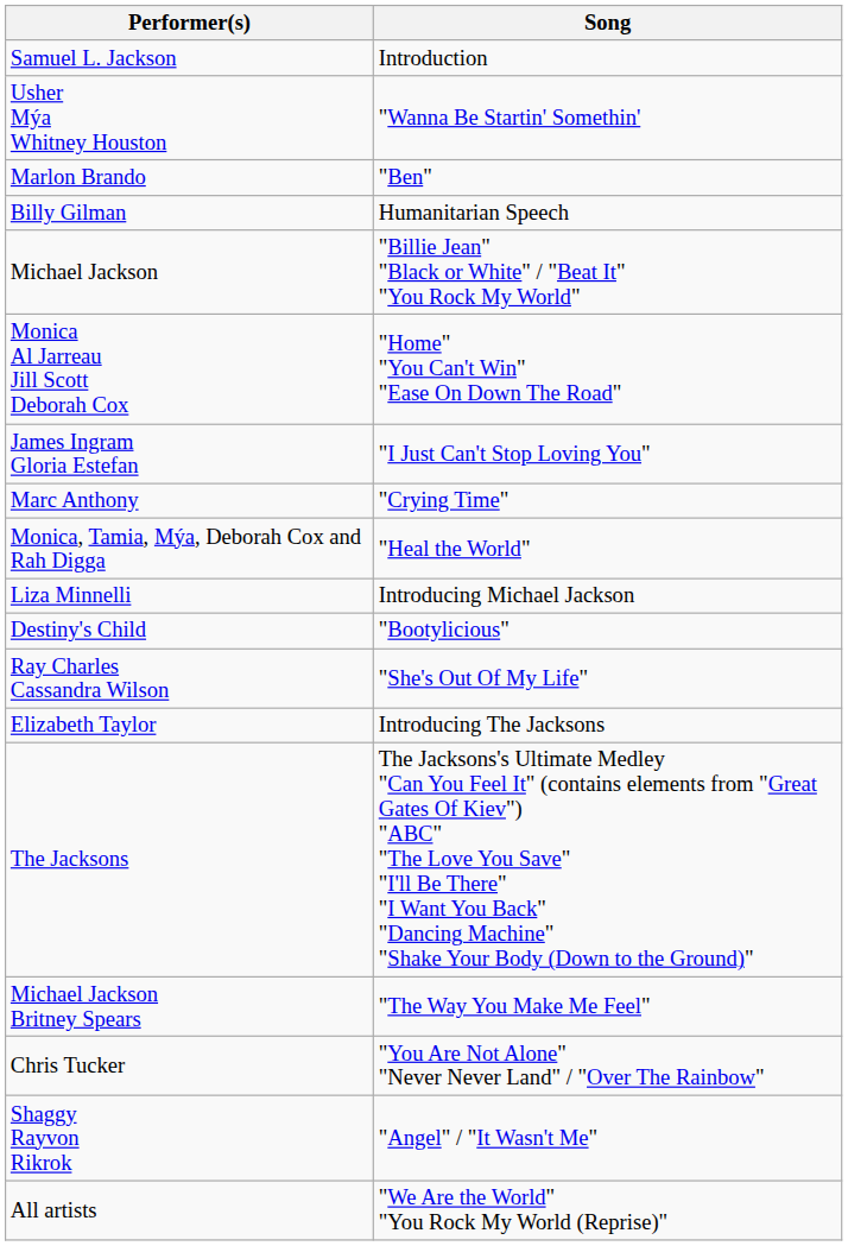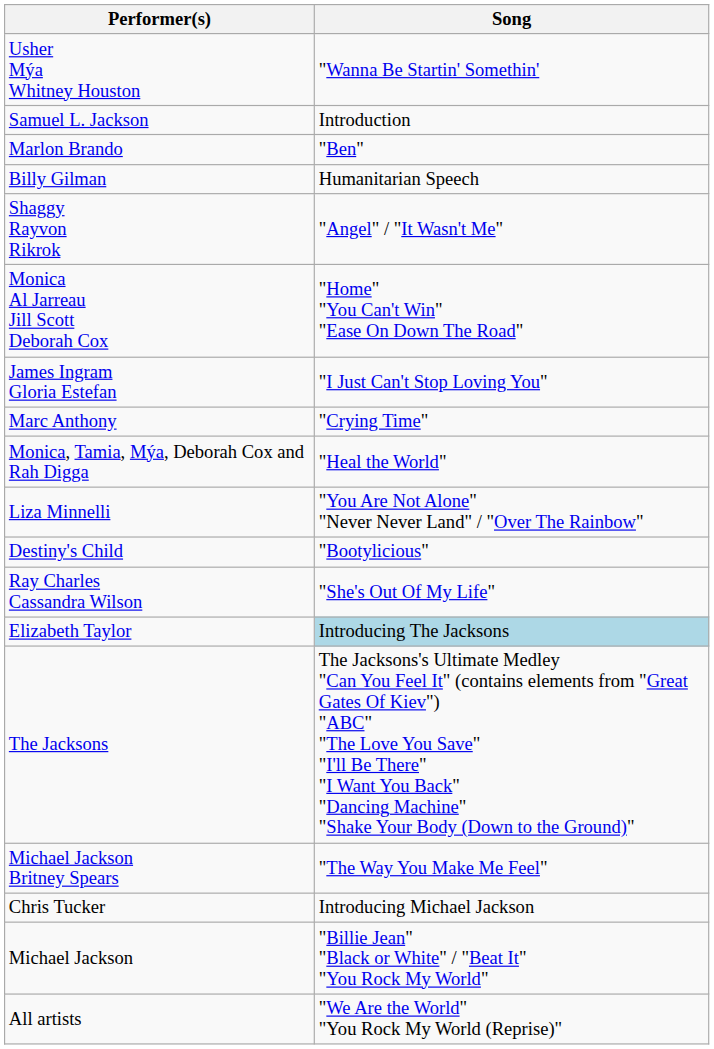 <table class="wikitable">
 <tr>
 <th>Performer(s)</th>
 <th>Song</th>
 </tr>
 <tr>
+<td><a href='#'>Usher</a><br><a href='#'>Mýa</a><br><a href='#'>Whitney Houston</a></td>
+<td>"<a href='#'>Wanna Be Startin' Somethin'</a></td>
+</tr>
+<tr>
 <td><a href='#'>Samuel L. Jackson</a></td>
 <td>Introduction</td>
-</tr>
-<tr>
-<td><a href='#'>Usher</a><br><a href='#'>Mýa</a><br><a href='#'>Whitney Houston</a></td>
-<td>"<a href='#'>Wanna Be Startin' Somethin'</a></td>
 </tr>
 <tr>
 <td><a href='#'>Marlon Brando</a></td>
 <td>"<a href='#'>Ben</a>"</td>
 </tr>
 <tr>
 <td><a href='#'>Billy Gilman</a></td>
 <td>Humanitarian Speech</td>
 </tr>
 <tr>
-<td>Michael Jackson</td>
-<td>"<a href='#'>Billie Jean</a>"<br>"<a href='#'>Black or White</a>" / "<a href='#'>Beat It</a>" <br>"<a href='#'>You Rock My World</a>"</td>
+<td><a href='#'>Shaggy</a><br><a href='#'>Rayvon</a><br><a href='#'>Rikrok</a></td>
+<td>"<a href='#'>Angel</a>" / "<a href='#'>It Wasn't Me</a>"</td>
 </tr>
 <tr>
 <td><a href='#'>Monica</a><br><a href='#'>Al Jarreau</a><br><a href='#'>Jill Scott</a><br><a href='#'>Deborah Cox</a></td>
 <td>"<a href='#'>Home</a>"<br>"<a href='#'>You Can't Win</a>"<br>"<a href='#'>Ease On Down The Road</a>"</td>
 </tr>
 <tr>
 <td><a href='#'>James Ingram</a><br><a href='#'>Gloria Estefan</a></td>
 <td>"<a href='#'>I Just Can't Stop Loving You</a>"</td>
 </tr>
 <tr>
 <td><a href='#'>Marc Anthony</a></td>
 <td>"<a href='#'>Crying Time</a>"</td>
 </tr>
 <tr>
 <td><a href='#'>Monica</a>, <a href='#'>Tamia</a>, <a href='#'>Mýa</a>, Deborah Cox and <a href='#'>Rah Digga</a></td>
 <td>"<a href='#'>Heal the World</a>"</td>
 </tr>
 <tr>
 <td><a href='#'>Liza Minnelli</a></td>
-<td>Introducing Michael Jackson</td>
+<td>"<a href='#'>You Are Not Alone</a>"<br>"Never Never Land" / "<a href='#'>Over The Rainbow</a>"</td>
 </tr>
 <tr>
 <td><a href='#'>Destiny's Child</a></td>
 <td>"<a href='#'>Bootylicious</a>"</td>
 </tr>
 <tr>
 <td><a href='#'>Ray Charles</a><br><a href='#'>Cassandra Wilson</a></td>
 <td>"<a href='#'>She's Out Of My Life</a>"</td>
 </tr>
 <tr>
 <td><a href='#'>Elizabeth Taylor</a></td>
-<td>Introducing The Jacksons</td>
+<td style="background: lightblue;">Introducing The Jacksons</td>
 </tr>
 <tr>
 <td><a href='#'>The Jacksons</a></td>
 <td>The Jacksons's Ultimate Medley<br>"<a href='#'>Can You Feel It</a>" (contains elements from "<a href='#'>Great Gates Of Kiev</a>")<br>"<a href='#'>ABC</a>"<br>"<a href='#'>The Love You Save</a>"<br>"<a href='#'>I'll Be There</a>"<br>"<a href='#'>I Want You Back</a>"<br>"<a href='#'>Dancing Machine</a>" <br>"<a href='#'>Shake Your Body (Down to the Ground)</a>"</td>
 </tr>
 <tr>
 <td><a href='#'>Michael Jackson</a><br><a href='#'>Britney Spears</a></td>
 <td>"<a href='#'>The Way You Make Me Feel</a>"</td>
 </tr>
 <tr>
 <td>Chris Tucker</td>
-<td>"<a href='#'>You Are Not Alone</a>"<br>"Never Never Land" / "<a href='#'>Over The Rainbow</a>"</td>
+<td>Introducing Michael Jackson</td>
 </tr>
 <tr>
-<td><a href='#'>Shaggy</a><br><a href='#'>Rayvon</a><br><a href='#'>Rikrok</a></td>
-<td>"<a href='#'>Angel</a>" / "<a href='#'>It Wasn't Me</a>"</td>
+<td>Michael Jackson</td>
+<td>"<a href='#'>Billie Jean</a>"<br>"<a href='#'>Black or White</a>" / "<a href='#'>Beat It</a>" <br>"<a href='#'>You Rock My World</a>"</td>
 </tr>
 <tr>
 <td>All artists</td>
 <td>"<a href='#'>We Are the World</a>"<br>"You Rock My World (Reprise)"</td>
 </tr>
 </table>
